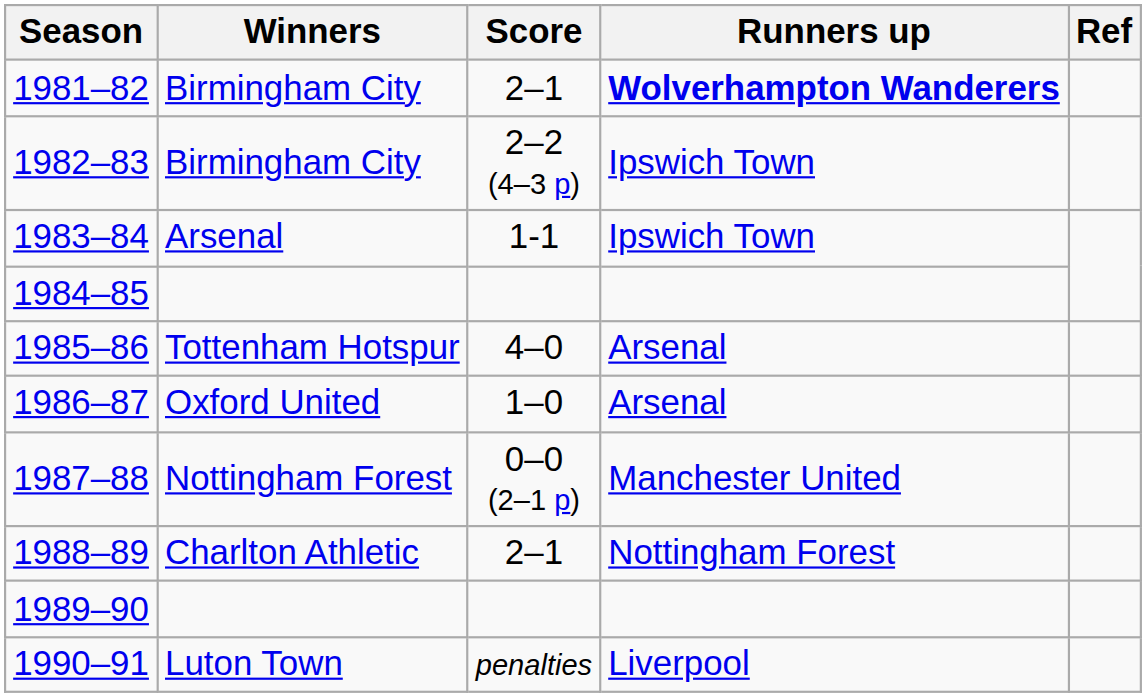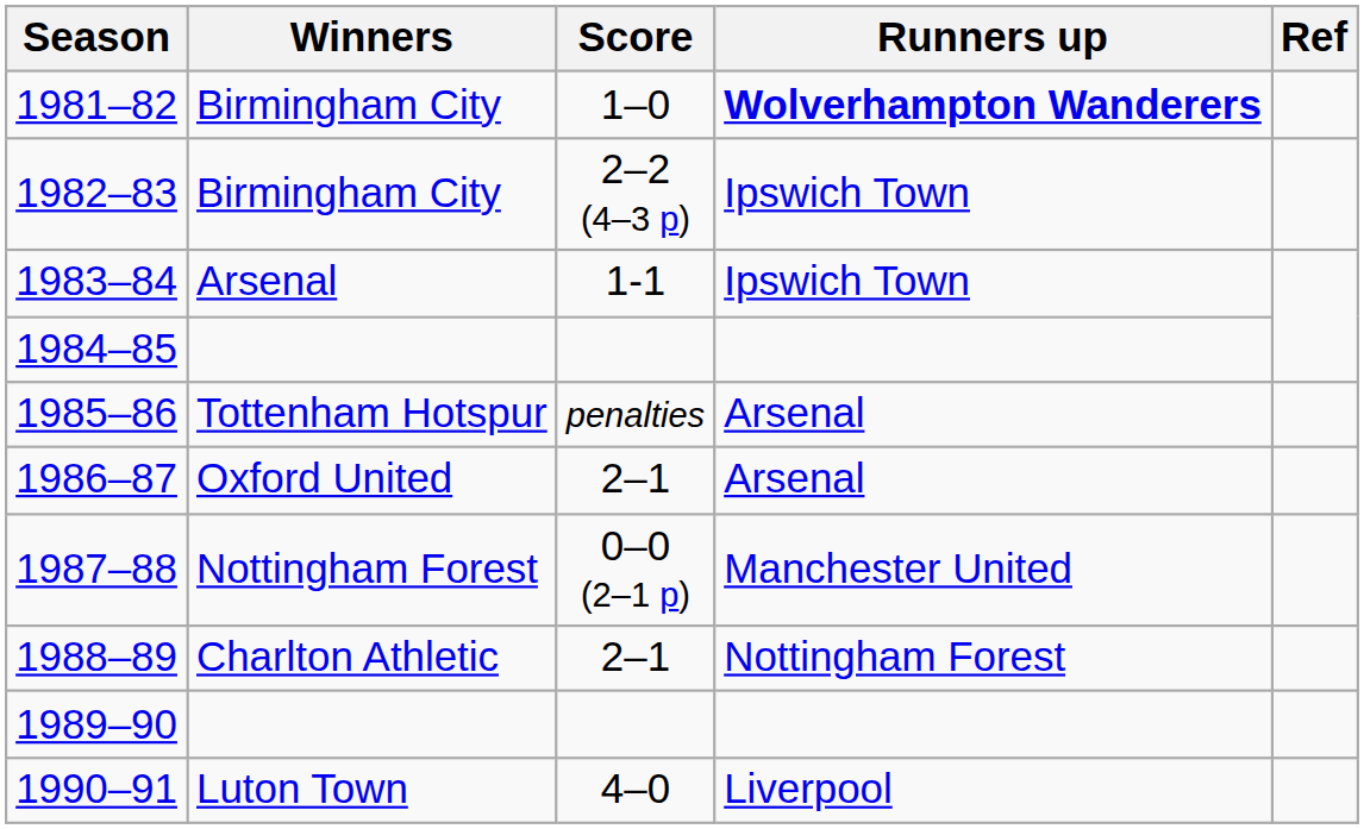 <table class="wikitable">
 <tr>
 <th>Season</th>
 <th>Winners</th>
 <th>Score</th>
 <th>Runners up</th>
 <th>Ref</th>
 </tr>
 <tr>
 <td><a href='#'>1981–82</a></td>
 <td><a href='#'>Birmingham City</a></td>
-<td style="text-align:center">2–1</td>
+<td style="text-align:center">1–0</td>
 <td><strong><a href='#'>Wolverhampton Wanderers</a></strong></td>
 <td></td>
 </tr>
 <tr>
 <td><a href='#'>1982–83</a></td>
 <td><a href='#'>Birmingham City</a></td>
 <td style="text-align:center">2–2<br><small>(4–3 <a href='#'>p</a>)</small></td>
 <td><a href='#'>Ipswich Town</a></td>
 <td></td>
 </tr>
 <tr>
 <td><a href='#'>1983–84</a></td>
 <td><a href='#'>Arsenal</a></td>
 <td style="text-align:center">1-1</td>
 <td><a href='#'>Ipswich Town</a></td>
 </tr>
 <tr>
 <td><a href='#'>1984–85</a></td>
 <td></td>
 <td></td>
 <td></td>
 </tr>
 <tr>
 <td><a href='#'>1985–86</a></td>
 <td><a href='#'>Tottenham Hotspur</a></td>
-<td style="text-align:center">4–0</td>
+<td style="text-align:center"><small><em>penalties</em></small></td>
 <td><a href='#'>Arsenal</a></td>
 <td></td>
 </tr>
 <tr>
 <td><a href='#'>1986–87</a></td>
 <td><a href='#'>Oxford United</a></td>
-<td style="text-align:center">1–0</td>
+<td style="text-align:center">2–1</td>
 <td><a href='#'>Arsenal</a></td>
 <td></td>
 </tr>
 <tr>
 <td><a href='#'>1987–88</a></td>
 <td><a href='#'>Nottingham Forest</a></td>
 <td style="text-align:center">0–0<br><small>(2–1 <a href='#'>p</a>)</small></td>
 <td><a href='#'>Manchester United</a></td>
 <td></td>
 </tr>
 <tr>
 <td><a href='#'>1988–89</a></td>
 <td><a href='#'>Charlton Athletic</a></td>
 <td style="text-align:center">2–1</td>
 <td><a href='#'>Nottingham Forest</a></td>
 <td></td>
 </tr>
 <tr>
 <td><a href='#'>1989–90</a></td>
 <td></td>
 <td style="text-align:center"></td>
 <td></td>
 <td></td>
 </tr>
 <tr>
 <td><a href='#'>1990–91</a></td>
 <td><a href='#'>Luton Town</a></td>
-<td style="text-align:center"><small><em>penalties</em></small></td>
+<td style="text-align:center">4–0</td>
 <td><a href='#'>Liverpool</a></td>
 <td></td>
 </tr>
 </table>
